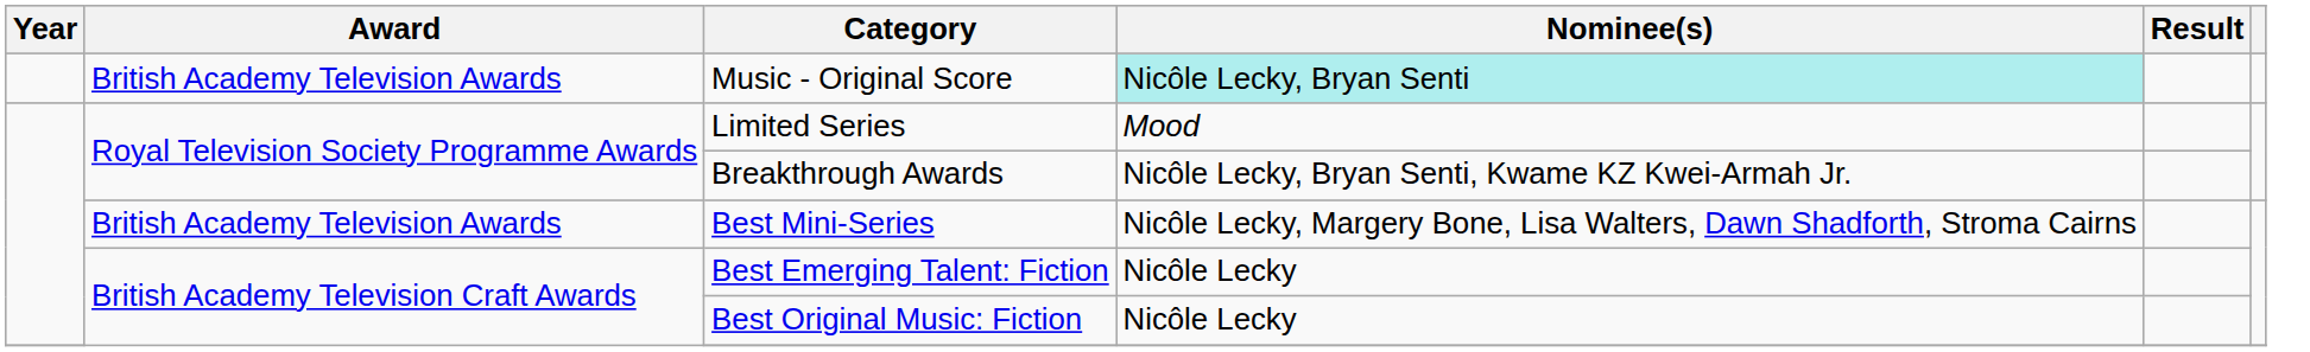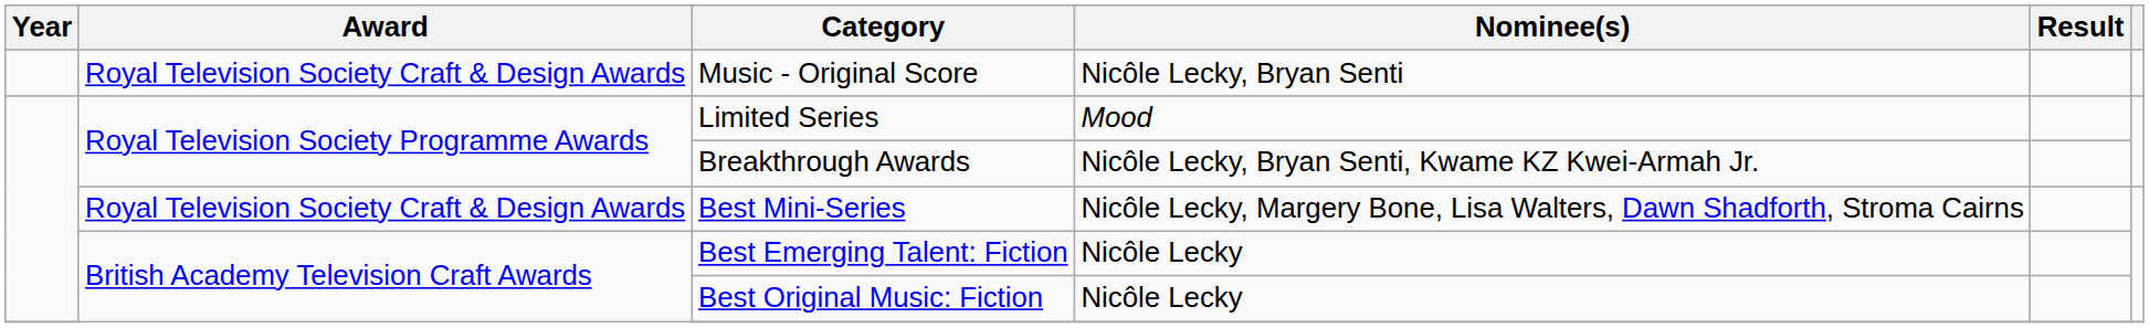 <table class="wikitable sortable plainrowheaders">
 <tr>
 <th scope="col" class="unsortable">Year</th>
 <th scope="col">Award</th>
 <th scope="col">Category</th>
 <th scope="col">Nominee(s)</th>
 <th scope="col">Result</th>
 <th scope="col" class="unsortable"></th>
 </tr>
 <tr>
 <td></td>
-<td><a href='#'>British Academy Television Awards</a></td>
+<td><a href='#'>Royal Television Society Craft & Design Awards</a></td>
 <td>Music - Original Score</td>
-<td style="background: paleturquoise;">Nicôle Lecky, Bryan Senti</td>
+<td>Nicôle Lecky, Bryan Senti</td>
 <td></td>
 <td style="text-align:center"></td>
 </tr>
 <tr>
 <td rowspan="5"></td>
 <td rowspan="2"><a href='#'>Royal Television Society Programme Awards</a></td>
 <td>Limited Series</td>
 <td><em>Mood</em></td>
 <td></td>
 <td style="text-align:center" rowspan="2"></td>
 </tr>
 <tr>
 <td>Breakthrough Awards</td>
 <td>Nicôle Lecky, Bryan Senti, Kwame KZ Kwei-Armah Jr.</td>
 <td></td>
 </tr>
 <tr>
-<td><a href='#'>British Academy Television Awards</a></td>
+<td><a href='#'>Royal Television Society Craft & Design Awards</a></td>
 <td><a href='#'>Best Mini-Series</a></td>
 <td>Nicôle Lecky, Margery Bone, Lisa Walters, <a href='#'>Dawn Shadforth</a>, Stroma Cairns</td>
 <td></td>
 <td style="text-align:center" rowspan="3"></td>
 </tr>
 <tr>
 <td rowspan="3"><a href='#'>British Academy Television Craft Awards</a></td>
 <td><a href='#'>Best Emerging Talent: Fiction</a></td>
 <td>Nicôle Lecky</td>
 <td></td>
 </tr>
 <tr>
 <td><a href='#'>Best Original Music: Fiction</a></td>
 <td>Nicôle Lecky</td>
 <td></td>
 </tr>
 <tr>
 </tr>
 </table>
